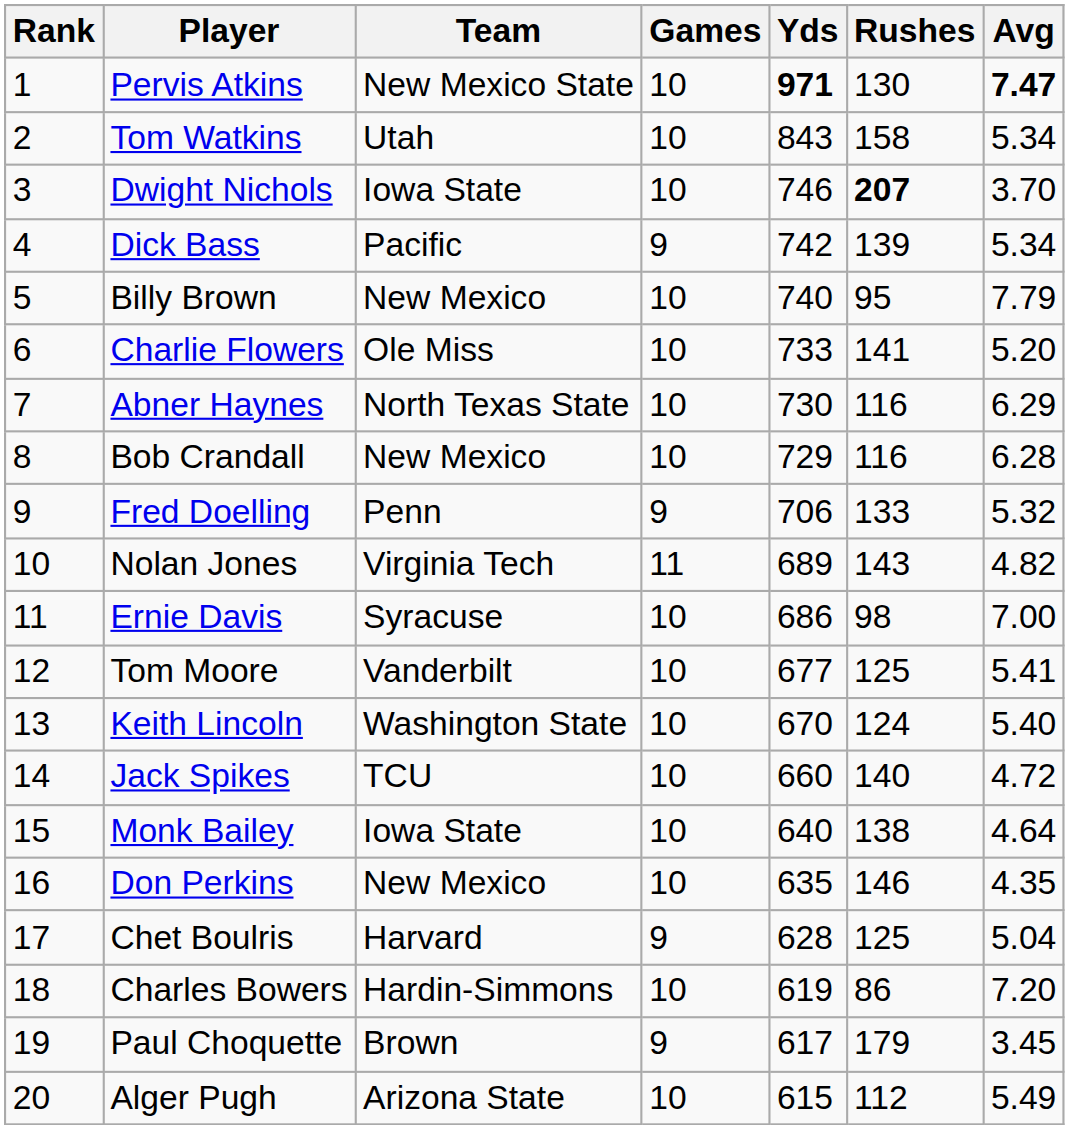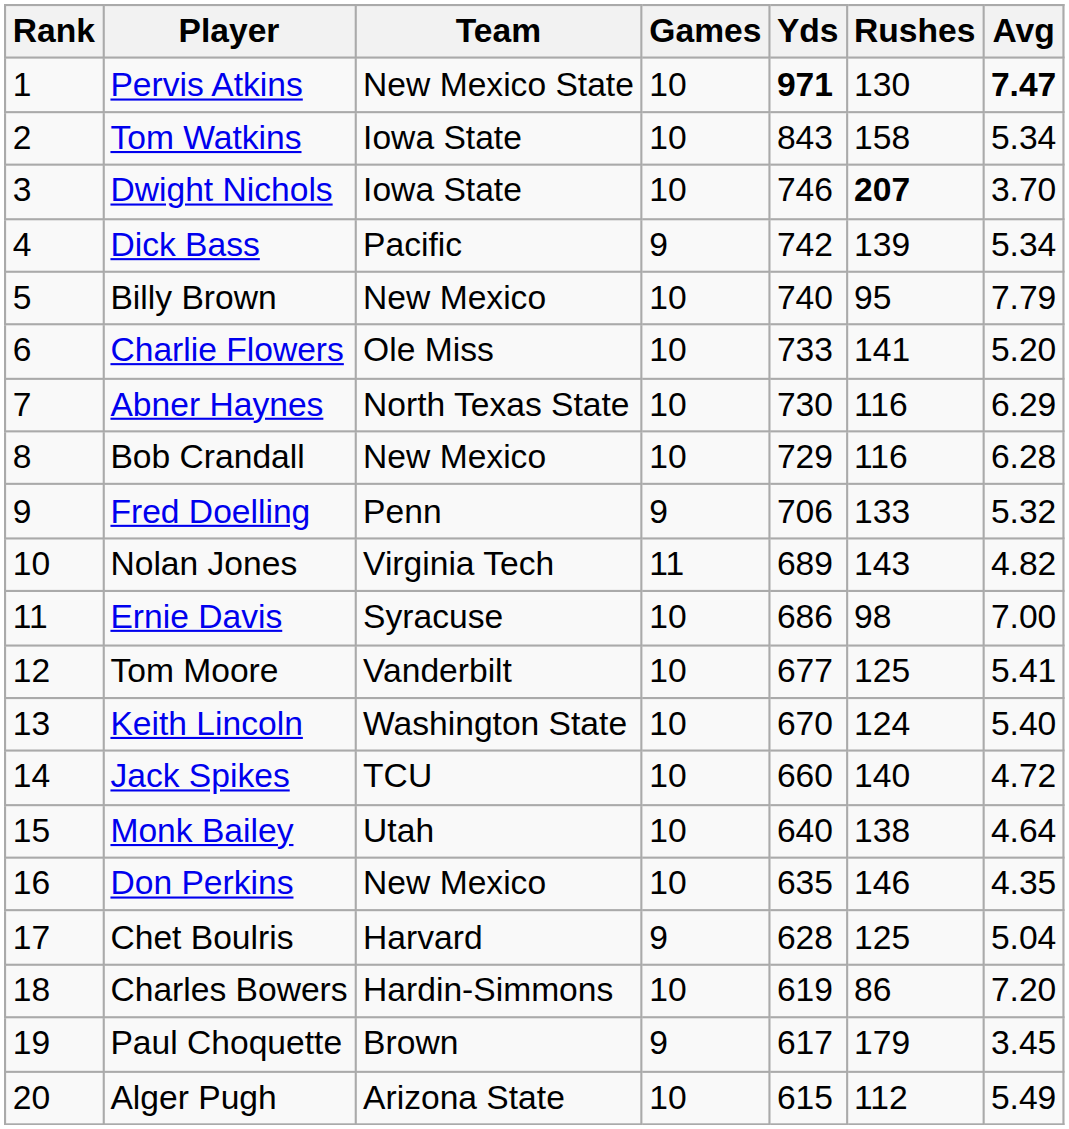 <table class="wikitable sortable">
 <tr>
 <th>Rank</th>
 <th>Player</th>
 <th>Team</th>
 <th>Games</th>
 <th>Yds</th>
 <th>Rushes</th>
 <th>Avg</th>
 </tr>
 <tr>
 <td>1</td>
 <td><a href='#'>Pervis Atkins</a></td>
 <td>New Mexico State</td>
 <td>10</td>
 <td><strong>971</strong></td>
 <td>130</td>
 <td><strong>7.47</strong></td>
 </tr>
 <tr>
 <td>2</td>
 <td><a href='#'>Tom Watkins</a></td>
-<td>Utah</td>
+<td>Iowa State</td>
 <td>10</td>
 <td>843</td>
 <td>158</td>
 <td>5.34</td>
 </tr>
 <tr>
 <td>3</td>
 <td><a href='#'>Dwight Nichols</a></td>
 <td>Iowa State</td>
 <td>10</td>
 <td>746</td>
 <td><strong>207</strong></td>
 <td>3.70</td>
 </tr>
 <tr>
 <td>4</td>
 <td><a href='#'>Dick Bass</a></td>
 <td>Pacific</td>
 <td>9</td>
 <td>742</td>
 <td>139</td>
 <td>5.34</td>
 </tr>
 <tr>
 <td>5</td>
 <td>Billy Brown</td>
 <td>New Mexico</td>
 <td>10</td>
 <td>740</td>
 <td>95</td>
 <td>7.79</td>
 </tr>
 <tr>
 <td>6</td>
 <td><a href='#'>Charlie Flowers</a></td>
 <td>Ole Miss</td>
 <td>10</td>
 <td>733</td>
 <td>141</td>
 <td>5.20</td>
 </tr>
 <tr>
 <td>7</td>
 <td><a href='#'>Abner Haynes</a></td>
 <td>North Texas State</td>
 <td>10</td>
 <td>730</td>
 <td>116</td>
 <td>6.29</td>
 </tr>
 <tr>
 <td>8</td>
 <td>Bob Crandall</td>
 <td>New Mexico</td>
 <td>10</td>
 <td>729</td>
 <td>116</td>
 <td>6.28</td>
 </tr>
 <tr>
 <td>9</td>
 <td><a href='#'>Fred Doelling</a></td>
 <td>Penn</td>
 <td>9</td>
 <td>706</td>
 <td>133</td>
 <td>5.32</td>
 </tr>
 <tr>
 <td>10</td>
 <td>Nolan Jones</td>
 <td>Virginia Tech</td>
 <td>11</td>
 <td>689</td>
 <td>143</td>
 <td>4.82</td>
 </tr>
 <tr>
 <td>11</td>
 <td><a href='#'>Ernie Davis</a></td>
 <td>Syracuse</td>
 <td>10</td>
 <td>686</td>
 <td>98</td>
 <td>7.00</td>
 </tr>
 <tr>
 <td>12</td>
 <td>Tom Moore</td>
 <td>Vanderbilt</td>
 <td>10</td>
 <td>677</td>
 <td>125</td>
 <td>5.41</td>
 </tr>
 <tr>
 <td>13</td>
 <td><a href='#'>Keith Lincoln</a></td>
 <td>Washington State</td>
 <td>10</td>
 <td>670</td>
 <td>124</td>
 <td>5.40</td>
 </tr>
 <tr>
 <td>14</td>
 <td><a href='#'>Jack Spikes</a></td>
 <td>TCU</td>
 <td>10</td>
 <td>660</td>
 <td>140</td>
 <td>4.72</td>
 </tr>
 <tr>
 <td>15</td>
 <td><a href='#'>Monk Bailey</a></td>
-<td>Iowa State</td>
+<td>Utah</td>
 <td>10</td>
 <td>640</td>
 <td>138</td>
 <td>4.64</td>
 </tr>
 <tr>
 <td>16</td>
 <td><a href='#'>Don Perkins</a></td>
 <td>New Mexico</td>
 <td>10</td>
 <td>635</td>
 <td>146</td>
 <td>4.35</td>
 </tr>
 <tr>
 <td>17</td>
 <td>Chet Boulris</td>
 <td>Harvard</td>
 <td>9</td>
 <td>628</td>
 <td>125</td>
 <td>5.04</td>
 </tr>
 <tr>
 <td>18</td>
 <td>Charles Bowers</td>
 <td>Hardin-Simmons</td>
 <td>10</td>
 <td>619</td>
 <td>86</td>
 <td>7.20</td>
 </tr>
 <tr>
 <td>19</td>
 <td>Paul Choquette</td>
 <td>Brown</td>
 <td>9</td>
 <td>617</td>
 <td>179</td>
 <td>3.45</td>
 </tr>
 <tr>
 <td>20</td>
 <td>Alger Pugh</td>
 <td>Arizona State</td>
 <td>10</td>
 <td>615</td>
 <td>112</td>
 <td>5.49</td>
 </tr>
 </table>
